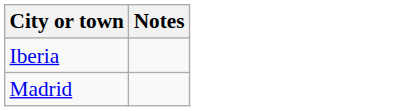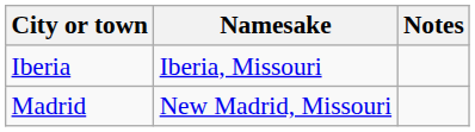 <table class="wikitable">
 <tr>
 <th>City or town</th>
+<th>Namesake</th>
 <th>Notes</th>
 </tr>
 <tr>
 <td><a href='#'>Iberia</a></td>
+<td><a href='#'>Iberia, Missouri</a></td>
 <td></td>
 </tr>
 <tr>
 <td><a href='#'>Madrid</a></td>
+<td><a href='#'>New Madrid, Missouri</a></td>
 <td></td>
 </tr>
 </table>
